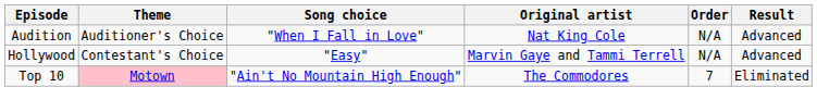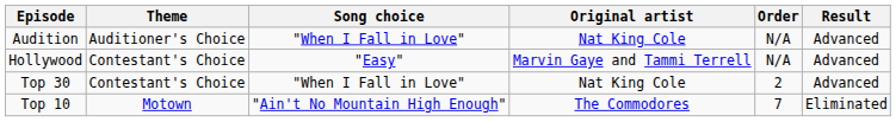 <table class="wikitable" style="text-align: center;">
 <tr>
 <th>Episode</th>
 <th>Theme</th>
 <th>Song choice</th>
 <th>Original artist</th>
 <th>Order</th>
 <th>Result</th>
 </tr>
 <tr>
 <td>Audition</td>
 <td>Auditioner's Choice</td>
 <td>"<a href='#'>When I Fall in Love</a>"</td>
 <td><a href='#'>Nat King Cole</a></td>
 <td>N/A</td>
 <td>Advanced</td>
 </tr>
 <tr>
 <td>Hollywood</td>
 <td>Contestant's Choice</td>
 <td>"<a href='#'>Easy</a>"</td>
 <td><a href='#'>Marvin Gaye</a> and <a href='#'>Tammi Terrell</a></td>
 <td>N/A</td>
 <td>Advanced</td>
 </tr>
 <tr>
+<td>Top 30</td>
+<td>Contestant's Choice</td>
+<td>"When I Fall in Love"</td>
+<td>Nat King Cole</td>
+<td>2</td>
+<td>Advanced</td>
+</tr>
+<tr>
 <td>Top 10</td>
-<td style="background: pink;"><a href='#'>Motown</a></td>
+<td><a href='#'>Motown</a></td>
 <td>"<a href='#'>Ain't No Mountain High Enough</a>"</td>
 <td><a href='#'>The Commodores</a></td>
 <td>7</td>
 <td>Eliminated</td>
 </tr>
 </table>
